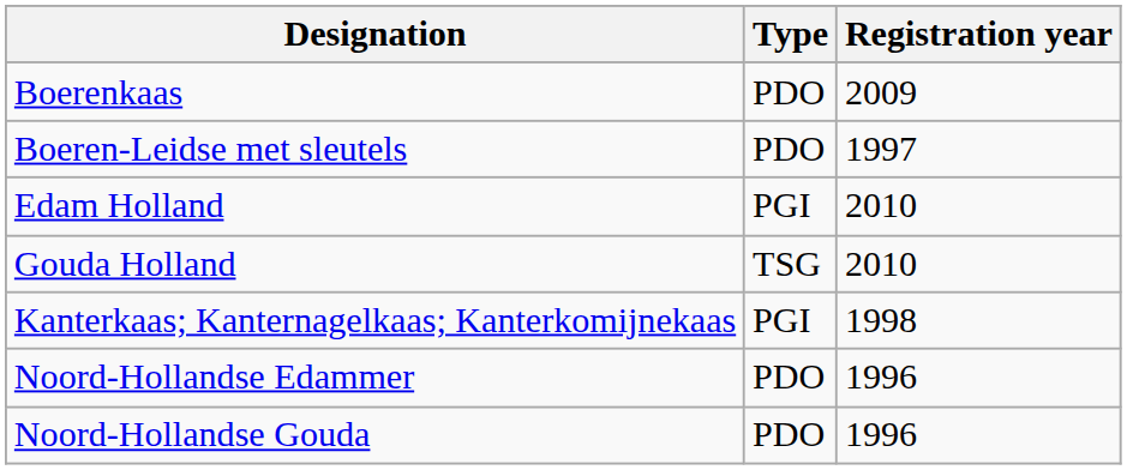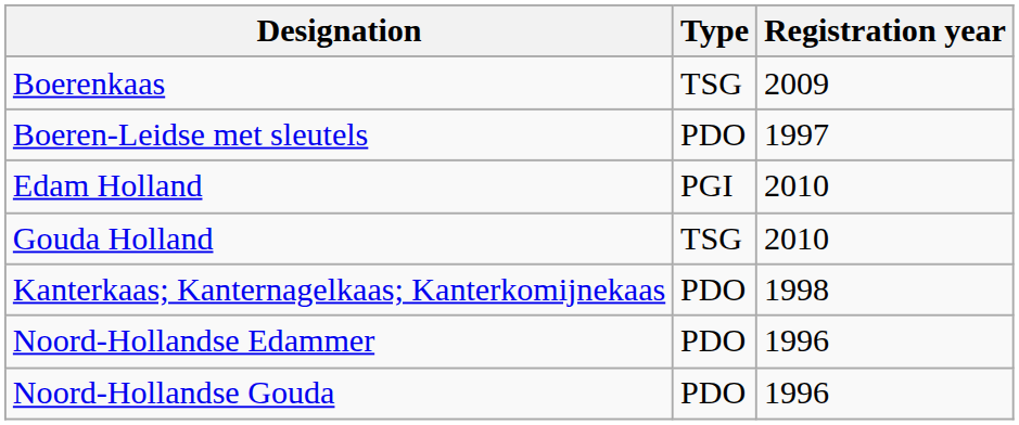 <table class="wikitable">
 <tr>
 <th>Designation</th>
 <th>Type</th>
 <th>Registration year</th>
 </tr>
 <tr>
 <td><a href='#'>Boerenkaas</a></td>
-<td>PDO</td>
+<td>TSG</td>
 <td>2009</td>
 </tr>
 <tr>
 <td><a href='#'>Boeren-Leidse met sleutels</a></td>
 <td>PDO</td>
 <td>1997</td>
 </tr>
 <tr>
 <td><a href='#'>Edam Holland</a></td>
 <td>PGI</td>
 <td>2010</td>
 </tr>
 <tr>
 <td><a href='#'>Gouda Holland</a></td>
 <td>TSG</td>
 <td>2010</td>
 </tr>
 <tr>
 <td><a href='#'>Kanterkaas; Kanternagelkaas; Kanterkomijnekaas</a></td>
-<td>PGI</td>
+<td>PDO</td>
 <td>1998</td>
 </tr>
 <tr>
 <td><a href='#'>Noord-Hollandse Edammer</a></td>
 <td>PDO</td>
 <td>1996</td>
 </tr>
 <tr>
 <td><a href='#'>Noord-Hollandse Gouda</a></td>
 <td>PDO</td>
 <td>1996</td>
 </tr>
 </table>
